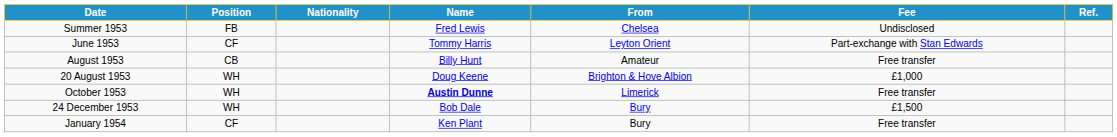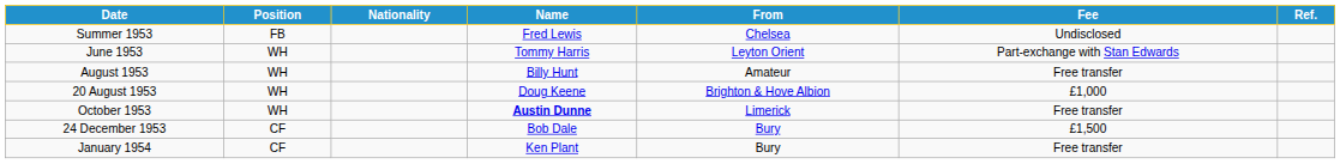 <table class="wikitable" style="text-align:center; font-size:90%; width:100%;">
 <tr>
 <th style="background:#2191CC; color:white; border:1px solid #F7C408; text-align:center;">Date</th>
 <th style="background:#2191CC; color:white; border:1px solid #F7C408; text-align:center;">Position</th>
 <th style="background:#2191CC; color:white; border:1px solid #F7C408; text-align:center;">Nationality</th>
 <th style="background:#2191CC; color:white; border:1px solid #F7C408; text-align:center;">Name</th>
 <th style="background:#2191CC; color:white; border:1px solid #F7C408; text-align:center;">From</th>
 <th style="background:#2191CC; color:white; border:1px solid #F7C408; text-align:center;">Fee</th>
 <th style="background:#2191CC; color:white; border:1px solid #F7C408; text-align:center;">Ref.</th>
 </tr>
 <tr>
 <td>Summer 1953</td>
 <td>FB</td>
 <td></td>
 <td><a href='#'>Fred Lewis</a></td>
 <td> <a href='#'>Chelsea</a></td>
 <td>Undisclosed</td>
 <td></td>
 </tr>
 <tr>
 <td>June 1953</td>
-<td>CF</td>
+<td>WH</td>
 <td></td>
 <td><a href='#'>Tommy Harris</a></td>
 <td> <a href='#'>Leyton Orient</a></td>
 <td>Part-exchange with <a href='#'>Stan Edwards</a></td>
 <td></td>
 </tr>
 <tr>
 <td>August 1953</td>
-<td>CB</td>
+<td>WH</td>
 <td></td>
 <td><a href='#'>Billy Hunt</a></td>
 <td>Amateur</td>
 <td>Free transfer</td>
 <td></td>
 </tr>
 <tr>
 <td>20 August 1953</td>
 <td>WH</td>
 <td></td>
 <td><a href='#'>Doug Keene</a></td>
 <td> <a href='#'>Brighton & Hove Albion</a></td>
 <td>£1,000</td>
 <td></td>
 </tr>
 <tr>
 <td>October 1953</td>
 <td>WH</td>
 <td></td>
 <td><strong><a href='#'>Austin Dunne</a></strong></td>
 <td> <a href='#'>Limerick</a></td>
 <td>Free transfer</td>
 <td></td>
 </tr>
 <tr>
 <td>24 December 1953</td>
-<td>WH</td>
+<td>CF</td>
 <td></td>
 <td><a href='#'>Bob Dale</a></td>
 <td> <a href='#'>Bury</a></td>
 <td>£1,500</td>
 <td></td>
 </tr>
 <tr>
 <td>January 1954</td>
 <td>CF</td>
 <td></td>
 <td><a href='#'>Ken Plant</a></td>
 <td> Bury</td>
 <td>Free transfer</td>
 <td></td>
 </tr>
 </table>
